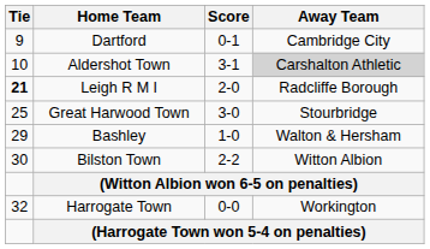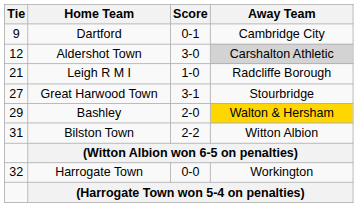 <table class="wikitable" style="text-align:center;">
 <tr>
 <th width=20>Tie</th>
 <th width=175>Home Team</th>
 <th width=20>Score</th>
 <th width=175>Away Team</th>
 </tr>
 <tr>
 <td>9</td>
 <td>Dartford</td>
 <td>0-1</td>
 <td>Cambridge City</td>
 </tr>
 <tr>
-<td>10</td>
+<td>12</td>
 <td>Aldershot Town</td>
-<td>3-1</td>
+<td>3-0</td>
 <td style="background: lightgrey;">Carshalton Athletic</td>
 </tr>
 <tr>
-<td><strong>21</strong></td>
+<td>21</td>
 <td>Leigh R M I</td>
-<td>2-0</td>
+<td>1-0</td>
 <td>Radcliffe Borough</td>
 </tr>
 <tr>
-<td>25</td>
+<td>27</td>
 <td>Great Harwood Town</td>
-<td>3-0</td>
+<td>3-1</td>
 <td>Stourbridge</td>
 </tr>
 <tr>
 <td>29</td>
 <td>Bashley</td>
-<td>1-0</td>
-<td>Walton & Hersham</td>
+<td>2-0</td>
+<td style="background: gold;">Walton & Hersham</td>
 </tr>
 <tr>
-<td>30</td>
+<td>31</td>
 <td>Bilston Town</td>
 <td>2-2</td>
 <td>Witton Albion</td>
 </tr>
 <tr>
 <td></td>
 <th colspan="5">(Witton Albion won 6-5 on penalties)</th>
 </tr>
 <tr>
 <td>32</td>
 <td>Harrogate Town</td>
 <td>0-0</td>
 <td>Workington</td>
 </tr>
 <tr>
 <td></td>
 <th colspan="5">(Harrogate Town won 5-4 on penalties)</th>
 </tr>
 </table>
